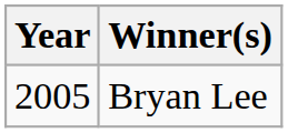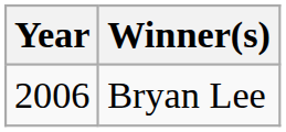 <table class="wikitable sortable">
 <tr>
 <th>Year</th>
 <th>Winner(s)</th>
 </tr>
 <tr>
-<td>2005</td>
+<td>2006</td>
 <td>Bryan Lee</td>
 </tr>
 </table>
